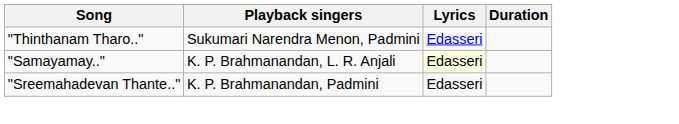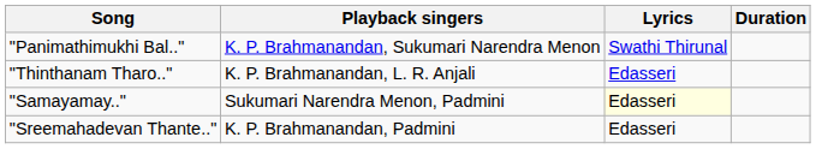 <table class="wikitable" border="1">
 <tr>
 <th>Song</th>
 <th>Playback singers</th>
 <th>Lyrics</th>
 <th>Duration</th>
 </tr>
 <tr>
+<td>"Panimathimukhi Bal.."</td>
+<td><a href='#'>K. P. Brahmanandan</a>, Sukumari Narendra Menon</td>
+<td><a href='#'>Swathi Thirunal</a></td>
+<td></td>
+</tr>
+<tr>
 <td>"Thinthanam Tharo.."</td>
-<td>Sukumari Narendra Menon, Padmini</td>
+<td>K. P. Brahmanandan, L. R. Anjali</td>
 <td><a href='#'>Edasseri</a></td>
 <td></td>
 </tr>
 <tr>
 <td>"Samayamay.."</td>
-<td>K. P. Brahmanandan, L. R. Anjali</td>
+<td>Sukumari Narendra Menon, Padmini</td>
 <td style="background: lightyellow;">Edasseri</td>
 <td></td>
 </tr>
 <tr>
 <td>"Sreemahadevan Thante.."</td>
 <td>K. P. Brahmanandan, Padmini</td>
 <td>Edasseri</td>
 <td></td>
 </tr>
 </table>
